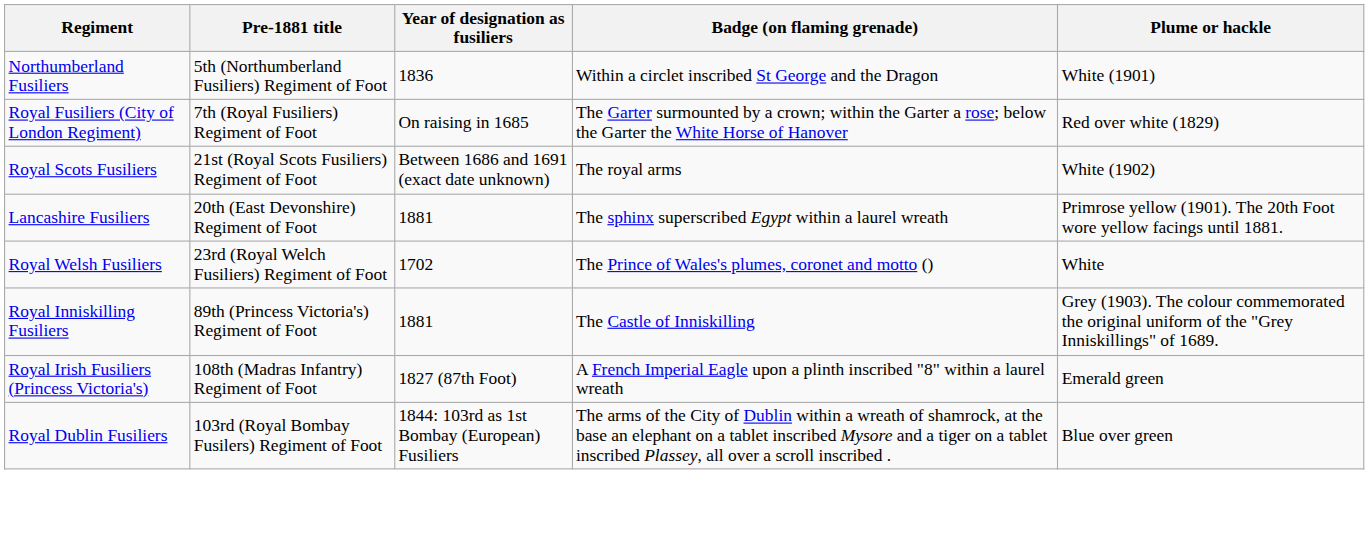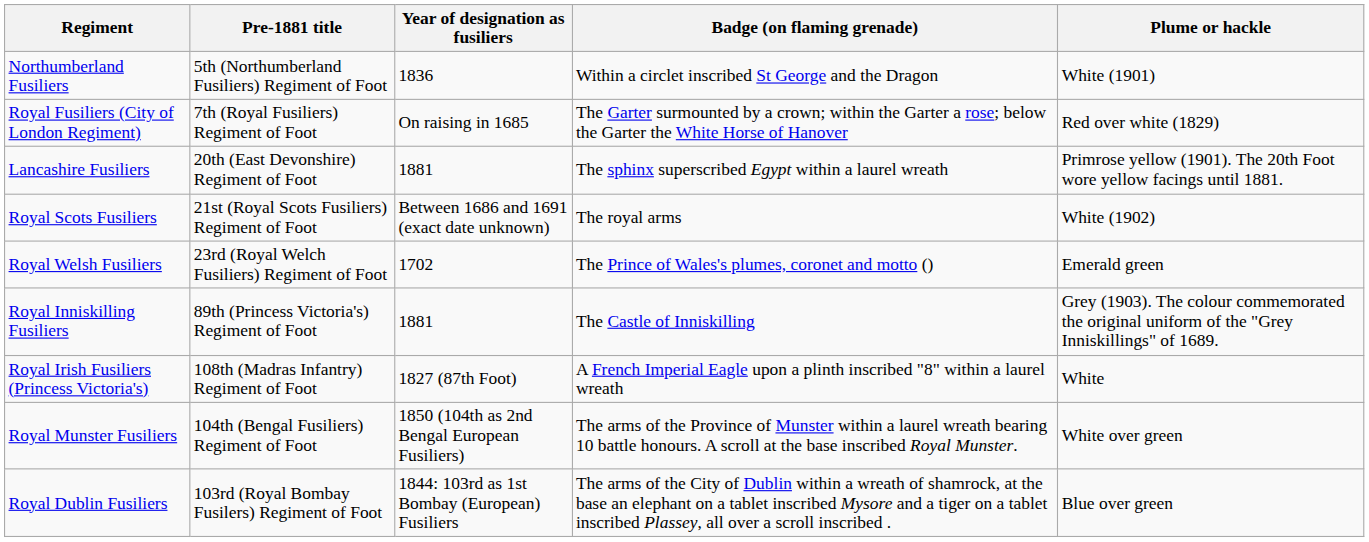 <table class="wikitable">
 <tr>
 <th>Regiment</th>
 <th>Pre-1881 title</th>
 <th>Year of designation as fusiliers</th>
 <th>Badge (on flaming grenade)</th>
 <th>Plume or hackle</th>
 </tr>
 <tr>
 <td><a href='#'>Northumberland Fusiliers</a></td>
 <td>5th (Northumberland Fusiliers) Regiment of Foot</td>
 <td>1836</td>
 <td>Within a circlet inscribed  <a href='#'>St George</a> and the Dragon</td>
 <td>White (1901)</td>
 </tr>
 <tr>
 <td><a href='#'>Royal Fusiliers (City of London Regiment)</a></td>
 <td>7th (Royal Fusiliers) Regiment of Foot</td>
 <td>On raising in 1685</td>
 <td>The <a href='#'>Garter</a> surmounted by a crown; within the Garter a <a href='#'>rose</a>; below the Garter the <a href='#'>White Horse of Hanover</a></td>
 <td>Red over white (1829)</td>
 </tr>
 <tr>
+<td><a href='#'>Lancashire Fusiliers</a></td>
+<td>20th (East Devonshire) Regiment of Foot</td>
+<td>1881</td>
+<td>The <a href='#'>sphinx</a> superscribed <em>Egypt</em> within a laurel wreath</td>
+<td>Primrose yellow (1901). The 20th Foot wore yellow facings until 1881.</td>
+</tr>
+<tr>
 <td><a href='#'>Royal Scots Fusiliers</a></td>
 <td>21st (Royal Scots Fusiliers) Regiment of Foot</td>
 <td>Between 1686 and 1691 (exact date unknown)</td>
 <td>The royal arms</td>
 <td>White (1902)</td>
 </tr>
 <tr>
-<td><a href='#'>Lancashire Fusiliers</a></td>
-<td>20th (East Devonshire) Regiment of Foot</td>
-<td>1881</td>
-<td>The <a href='#'>sphinx</a> superscribed <em>Egypt</em> within a laurel wreath</td>
-<td>Primrose yellow (1901). The 20th Foot wore yellow facings until 1881.</td>
-</tr>
-<tr>
 <td><a href='#'>Royal Welsh Fusiliers</a></td>
 <td>23rd (Royal Welch Fusiliers) Regiment of Foot</td>
 <td>1702</td>
 <td>The <a href='#'>Prince of Wales's plumes, coronet and motto</a> ()</td>
-<td>White</td>
+<td>Emerald green</td>
 </tr>
 <tr>
 <td><a href='#'>Royal Inniskilling Fusiliers</a></td>
 <td 87th (Royal Irish Fusiliers) Regiment of Foot>89th (Princess Victoria's) Regiment of Foot</td>
 <td>1881</td>
 <td>The <a href='#'>Castle of Inniskilling</a></td>
 <td>Grey (1903). The colour commemorated the original uniform of the "Grey Inniskillings" of 1689.</td>
 </tr>
 <tr>
 <td><a href='#'>Royal Irish Fusiliers (Princess Victoria's)</a></td>
 <td 27th (Inniskilling) Regiment of Foot>108th (Madras Infantry) Regiment of Foot</td>
 <td>1827 (87th Foot)</td>
 <td>A <a href='#'>French Imperial Eagle</a> upon a plinth inscribed "8" within a laurel wreath</td>
-<td>Emerald green</td>
+<td>White</td>
+</tr>
+<tr>
+<td><a href='#'>Royal Munster Fusiliers</a></td>
+<td 101st (Royal Bengal Fusiliers) Regiment of Foot>104th (Bengal Fusiliers) Regiment of Foot</td>
+<td 1846 (101st as 1st Bengal European Fusiliers)>1850 (104th as 2nd Bengal European Fusiliers)</td>
+<td>The arms of the Province of <a href='#'>Munster</a> within a laurel wreath bearing 10 battle honours. A scroll at the base inscribed <em>Royal Munster</em>.</td>
+<td>White over green</td>
 </tr>
 <tr>
 <td><a href='#'>Royal Dublin Fusiliers</a></td>
 <td 102nd (Royal Madras Fusiliers) Regiment of Foot>103rd (Royal Bombay Fusilers) Regiment of Foot</td>
 <td 1843: 102nd as 1st Madras (European) Fusiliers>1844: 103rd as 1st Bombay (European) Fusiliers</td>
 <td>The arms of the City of <a href='#'>Dublin</a> within a wreath of shamrock, at the base an elephant on a tablet inscribed <em>Mysore</em> and a tiger on a tablet inscribed <em>Plassey</em>, all over a scroll inscribed .</td>
 <td>Blue over green</td>
 </tr>
 </table>
